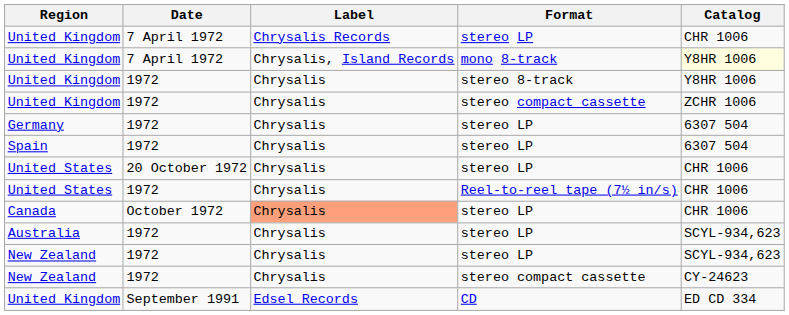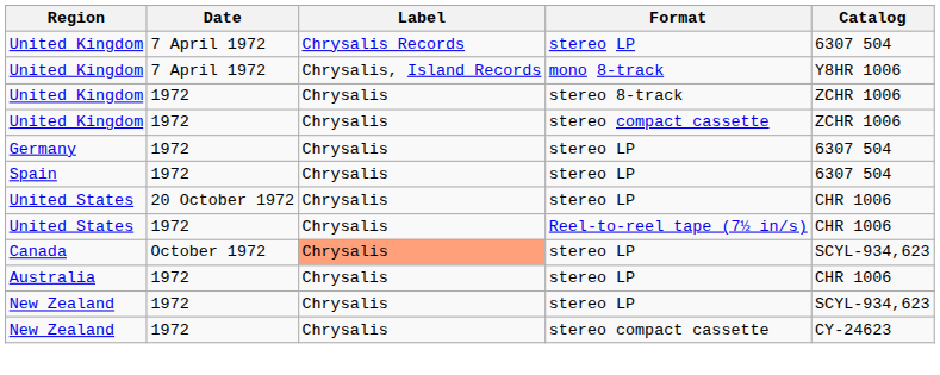 <table class="wikitable">
 <tr>
 <th>Region</th>
 <th>Date</th>
 <th>Label</th>
 <th>Format</th>
 <th>Catalog</th>
 </tr>
 <tr>
 <td rowspan="1"><a href='#'>United Kingdom</a></td>
 <td rowspan="1">7 April 1972</td>
 <td rowspan="1"><a href='#'>Chrysalis Records</a></td>
 <td><a href='#'>stereo</a> <a href='#'>LP</a></td>
-<td>CHR 1006</td>
+<td>6307 504</td>
 </tr>
 <tr>
 <td><a href='#'>United Kingdom</a></td>
 <td>7 April 1972</td>
 <td>Chrysalis, <a href='#'>Island Records</a></td>
 <td><a href='#'>mono</a> <a href='#'>8-track</a></td>
-<td style="background: lightyellow;">Y8HR 1006</td>
+<td>Y8HR 1006</td>
 </tr>
 <tr>
 <td><a href='#'>United Kingdom</a></td>
 <td>1972</td>
 <td>Chrysalis</td>
 <td>stereo 8-track</td>
-<td>Y8HR 1006</td>
+<td>ZCHR 1006</td>
 </tr>
 <tr>
 <td><a href='#'>United Kingdom</a></td>
 <td>1972</td>
 <td>Chrysalis</td>
 <td>stereo <a href='#'>compact cassette</a></td>
 <td>ZCHR 1006</td>
 </tr>
 <tr>
 <td><a href='#'>Germany</a></td>
 <td>1972</td>
 <td>Chrysalis</td>
 <td>stereo LP</td>
 <td>6307 504</td>
 </tr>
 <tr>
 <td><a href='#'>Spain</a></td>
 <td>1972</td>
 <td>Chrysalis</td>
 <td>stereo LP</td>
 <td>6307 504</td>
 </tr>
 <tr>
 <td><a href='#'>United States</a></td>
 <td>20 October 1972</td>
 <td>Chrysalis</td>
 <td>stereo LP</td>
 <td>CHR 1006</td>
 </tr>
 <tr>
 <td><a href='#'>United States</a></td>
 <td>1972</td>
 <td>Chrysalis</td>
 <td><a href='#'>Reel-to-reel tape (7½ in/s)</a></td>
 <td>CHR 1006</td>
 </tr>
 <tr>
 <td><a href='#'>Canada</a></td>
 <td>October 1972</td>
 <td style="background: lightsalmon;">Chrysalis</td>
 <td>stereo LP</td>
-<td>CHR 1006</td>
+<td>SCYL-934,623</td>
 </tr>
 <tr>
 <td><a href='#'>Australia</a></td>
 <td>1972</td>
 <td>Chrysalis</td>
 <td>stereo LP</td>
-<td>SCYL-934,623</td>
+<td>CHR 1006</td>
 </tr>
 <tr>
 <td><a href='#'>New Zealand</a></td>
 <td>1972</td>
 <td>Chrysalis</td>
 <td>stereo LP</td>
 <td>SCYL-934,623</td>
 </tr>
 <tr>
 <td><a href='#'>New Zealand</a></td>
 <td>1972</td>
 <td>Chrysalis</td>
 <td>stereo compact cassette</td>
 <td>CY-24623</td>
 </tr>
-<tr>
-<td><a href='#'>United Kingdom</a></td>
-<td>September 1991</td>
-<td><a href='#'>Edsel Records</a></td>
-<td><a href='#'>CD</a></td>
-<td>ED CD 334</td>
-</tr>
 </table>
